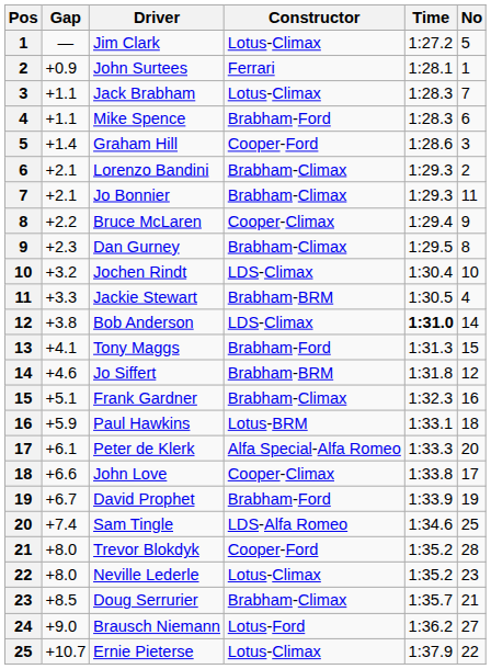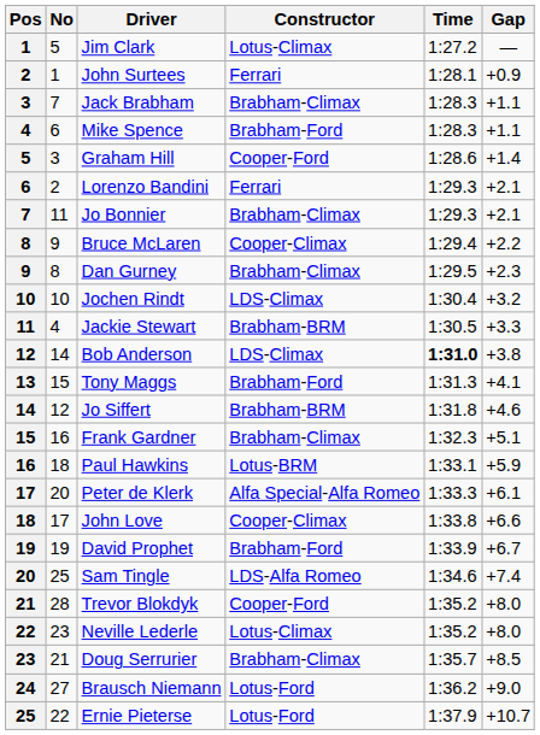 <table class="wikitable sortable" style="font-size: 95%">
 <tr>
 <th>Pos</th>
-<th>Gap</th>
+<th>No</th>
 <th>Driver</th>
 <th>Constructor</th>
 <th>Time</th>
-<th>No</th>
+<th>Gap</th>
 </tr>
 <tr>
 <th>1</th>
-<td align="center">—</td>
+<td>5</td>
 <td> <a href='#'>Jim Clark</a></td>
 <td><a href='#'>Lotus</a>-<a href='#'>Climax</a></td>
 <td>1:27.2</td>
-<td>5</td>
+<td align="center">—</td>
 </tr>
 <tr>
 <th>2</th>
-<td>+0.9</td>
+<td>1</td>
 <td> <a href='#'>John Surtees</a></td>
 <td><a href='#'>Ferrari</a></td>
 <td>1:28.1</td>
-<td>1</td>
+<td>+0.9</td>
 </tr>
 <tr>
 <th>3</th>
+<td>7</td>
+<td> <a href='#'>Jack Brabham</a></td>
+<td><a href='#'>Brabham</a>-<a href='#'>Climax</a></td>
+<td>1:28.3</td>
 <td>+1.1</td>
-<td> <a href='#'>Jack Brabham</a></td>
-<td><a href='#'>Lotus</a>-<a href='#'>Climax</a></td>
-<td>1:28.3</td>
-<td>7</td>
 </tr>
 <tr>
 <th>4</th>
-<td>+1.1</td>
+<td>6</td>
 <td> <a href='#'>Mike Spence</a></td>
 <td><a href='#'>Brabham</a>-<a href='#'>Ford</a></td>
 <td>1:28.3</td>
-<td>6</td>
+<td>+1.1</td>
 </tr>
 <tr>
 <th>5</th>
-<td>+1.4</td>
+<td>3</td>
 <td> <a href='#'>Graham Hill</a></td>
 <td><a href='#'>Cooper</a>-<a href='#'>Ford</a></td>
 <td>1:28.6</td>
-<td>3</td>
+<td>+1.4</td>
 </tr>
 <tr>
 <th>6</th>
+<td>2</td>
+<td> <a href='#'>Lorenzo Bandini</a></td>
+<td><a href='#'>Ferrari</a></td>
+<td>1:29.3</td>
 <td>+2.1</td>
-<td> <a href='#'>Lorenzo Bandini</a></td>
-<td><a href='#'>Brabham</a>-<a href='#'>Climax</a></td>
-<td>1:29.3</td>
-<td>2</td>
 </tr>
 <tr>
 <th>7</th>
-<td>+2.1</td>
+<td>11</td>
 <td> <a href='#'>Jo Bonnier</a></td>
 <td><a href='#'>Brabham</a>-<a href='#'>Climax</a></td>
 <td>1:29.3</td>
-<td>11</td>
+<td>+2.1</td>
 </tr>
 <tr>
 <th>8</th>
-<td>+2.2</td>
+<td>9</td>
 <td> <a href='#'>Bruce McLaren</a></td>
 <td><a href='#'>Cooper</a>-<a href='#'>Climax</a></td>
 <td>1:29.4</td>
-<td>9</td>
+<td>+2.2</td>
 </tr>
 <tr>
 <th>9</th>
-<td>+2.3</td>
+<td>8</td>
 <td> <a href='#'>Dan Gurney</a></td>
 <td><a href='#'>Brabham</a>-<a href='#'>Climax</a></td>
 <td>1:29.5</td>
-<td>8</td>
+<td>+2.3</td>
 </tr>
 <tr>
 <th>10</th>
-<td>+3.2</td>
+<td>10</td>
 <td> <a href='#'>Jochen Rindt</a></td>
 <td><a href='#'>LDS</a>-<a href='#'>Climax</a></td>
 <td>1:30.4</td>
-<td>10</td>
+<td>+3.2</td>
 </tr>
 <tr>
 <th>11</th>
-<td>+3.3</td>
+<td>4</td>
 <td> <a href='#'>Jackie Stewart</a></td>
 <td><a href='#'>Brabham</a>-<a href='#'>BRM</a></td>
 <td>1:30.5</td>
-<td>4</td>
+<td>+3.3</td>
 </tr>
 <tr>
 <th>12</th>
-<td>+3.8</td>
+<td>14</td>
 <td> <a href='#'>Bob Anderson</a></td>
 <td><a href='#'>LDS</a>-<a href='#'>Climax</a></td>
 <td><strong>1:31.0</strong></td>
-<td>14</td>
+<td>+3.8</td>
 </tr>
 <tr>
 <th>13</th>
-<td>+4.1</td>
+<td>15</td>
 <td> <a href='#'>Tony Maggs</a></td>
 <td><a href='#'>Brabham</a>-<a href='#'>Ford</a></td>
 <td>1:31.3</td>
-<td>15</td>
+<td>+4.1</td>
 </tr>
 <tr>
 <th>14</th>
-<td>+4.6</td>
+<td>12</td>
 <td> <a href='#'>Jo Siffert</a></td>
 <td><a href='#'>Brabham</a>-<a href='#'>BRM</a></td>
 <td>1:31.8</td>
-<td>12</td>
+<td>+4.6</td>
 </tr>
 <tr>
 <th>15</th>
-<td>+5.1</td>
+<td>16</td>
 <td> <a href='#'>Frank Gardner</a></td>
 <td><a href='#'>Brabham</a>-<a href='#'>Climax</a></td>
 <td>1:32.3</td>
-<td>16</td>
+<td>+5.1</td>
 </tr>
 <tr>
 <th>16</th>
-<td>+5.9</td>
+<td>18</td>
 <td> <a href='#'>Paul Hawkins</a></td>
 <td><a href='#'>Lotus</a>-<a href='#'>BRM</a></td>
 <td>1:33.1</td>
-<td>18</td>
+<td>+5.9</td>
 </tr>
 <tr>
 <th>17</th>
-<td>+6.1</td>
+<td>20</td>
 <td> <a href='#'>Peter de Klerk</a></td>
 <td><a href='#'>Alfa Special</a>-<a href='#'>Alfa Romeo</a></td>
 <td>1:33.3</td>
-<td>20</td>
+<td>+6.1</td>
 </tr>
 <tr>
 <th>18</th>
-<td>+6.6</td>
+<td>17</td>
 <td> <a href='#'>John Love</a></td>
 <td><a href='#'>Cooper</a>-<a href='#'>Climax</a></td>
 <td>1:33.8</td>
-<td>17</td>
+<td>+6.6</td>
 </tr>
 <tr>
 <th>19</th>
-<td>+6.7</td>
+<td>19</td>
 <td> <a href='#'>David Prophet</a></td>
 <td><a href='#'>Brabham</a>-<a href='#'>Ford</a></td>
 <td>1:33.9</td>
-<td>19</td>
+<td>+6.7</td>
 </tr>
 <tr>
 <th>20</th>
-<td>+7.4</td>
+<td>25</td>
 <td> <a href='#'>Sam Tingle</a></td>
 <td><a href='#'>LDS</a>-<a href='#'>Alfa Romeo</a></td>
 <td>1:34.6</td>
-<td>25</td>
+<td>+7.4</td>
 </tr>
 <tr>
 <th>21</th>
-<td>+8.0</td>
+<td>28</td>
 <td> <a href='#'>Trevor Blokdyk</a></td>
 <td><a href='#'>Cooper</a>-<a href='#'>Ford</a></td>
 <td>1:35.2</td>
-<td>28</td>
+<td>+8.0</td>
 </tr>
 <tr>
 <th>22</th>
-<td>+8.0</td>
+<td>23</td>
 <td> <a href='#'>Neville Lederle</a></td>
 <td><a href='#'>Lotus</a>-<a href='#'>Climax</a></td>
 <td>1:35.2</td>
-<td>23</td>
+<td>+8.0</td>
 </tr>
 <tr>
 <th>23</th>
-<td>+8.5</td>
+<td>21</td>
 <td> <a href='#'>Doug Serrurier</a></td>
 <td><a href='#'>Brabham</a>-<a href='#'>Climax</a></td>
 <td>1:35.7</td>
-<td>21</td>
+<td>+8.5</td>
 </tr>
 <tr>
 <th>24</th>
-<td>+9.0</td>
+<td>27</td>
 <td> <a href='#'>Brausch Niemann</a></td>
 <td><a href='#'>Lotus</a>-<a href='#'>Ford</a></td>
 <td>1:36.2</td>
-<td>27</td>
+<td>+9.0</td>
 </tr>
 <tr>
 <th>25</th>
+<td>22</td>
+<td> <a href='#'>Ernie Pieterse</a></td>
+<td><a href='#'>Lotus</a>-<a href='#'>Ford</a></td>
+<td>1:37.9</td>
 <td>+10.7</td>
-<td> <a href='#'>Ernie Pieterse</a></td>
-<td><a href='#'>Lotus</a>-<a href='#'>Climax</a></td>
-<td>1:37.9</td>
-<td>22</td>
 </tr>
 </table>
